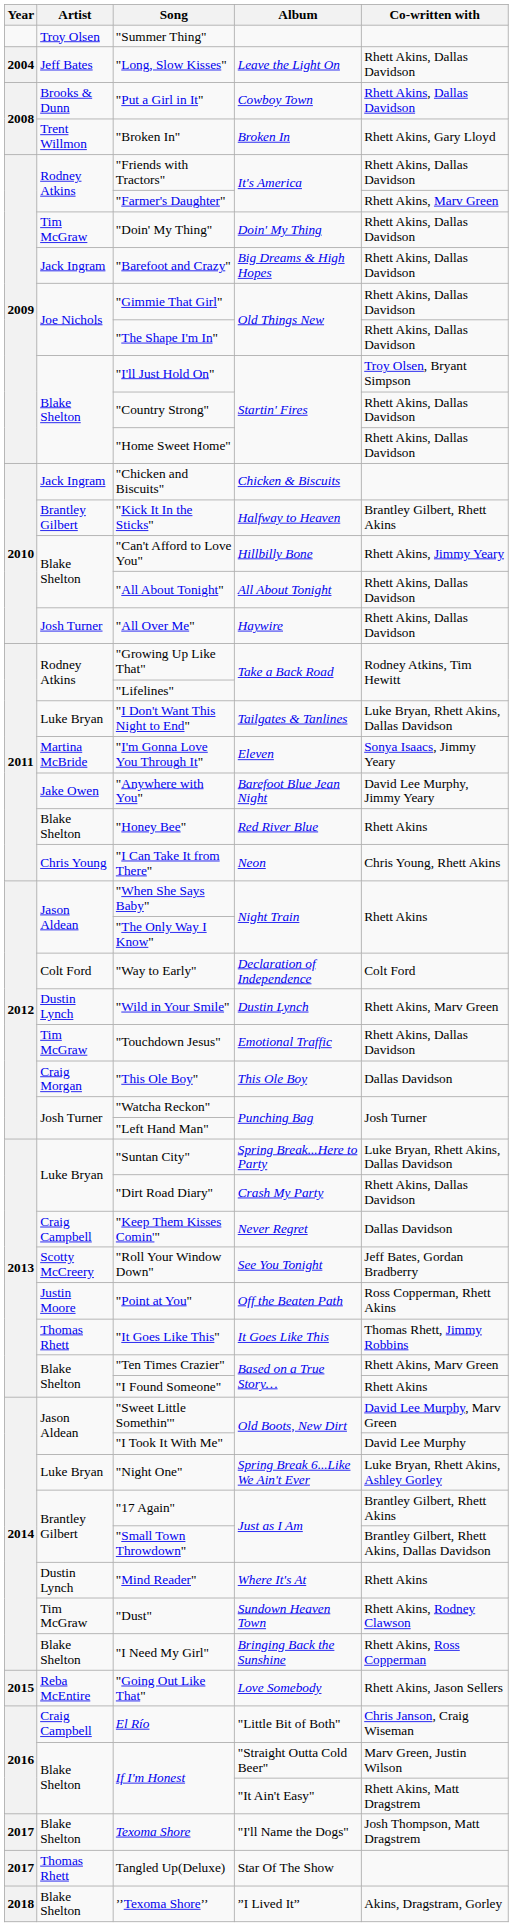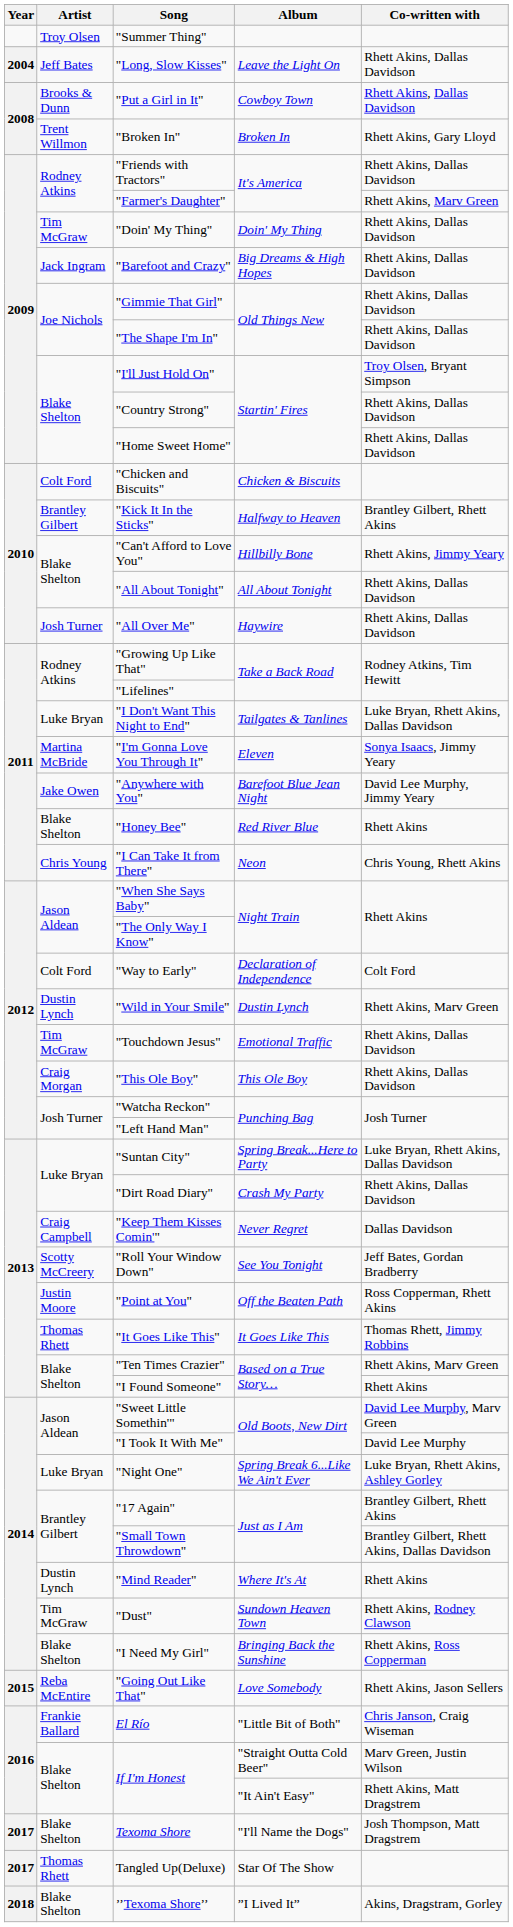 <table class="wikitable">
 <tr>
 <th scope="col">Year</th>
 <th scope="col">Artist</th>
 <th scope="col">Song</th>
 <th scope="col">Album</th>
 <th scope="col">Co-written with</th>
 </tr>
 <tr>
 <td></td>
 <td><a href='#'>Troy Olsen</a></td>
 <td>"Summer Thing"</td>
 <td></td>
 <td></td>
 </tr>
 <tr>
 <th>2004</th>
 <td><a href='#'>Jeff Bates</a></td>
 <td>"<a href='#'>Long, Slow Kisses</a>"</td>
 <td><em><a href='#'>Leave the Light On</a></em></td>
 <td>Rhett Akins, Dallas Davidson</td>
 </tr>
 <tr>
 <th rowspan="2">2008</th>
 <td><a href='#'>Brooks & Dunn</a></td>
 <td>"<a href='#'>Put a Girl in It</a>"</td>
 <td><em><a href='#'>Cowboy Town</a></em></td>
 <td><a href='#'>Rhett Akins</a>, <a href='#'>Dallas Davidson</a></td>
 </tr>
 <tr>
 <td><a href='#'>Trent Willmon</a></td>
 <td>"Broken In"</td>
 <td><em><a href='#'>Broken In</a></em></td>
 <td>Rhett Akins, Gary Lloyd</td>
 </tr>
 <tr>
 <th rowspan="9">2009</th>
 <td rowspan="2"><a href='#'>Rodney Atkins</a></td>
 <td>"Friends with Tractors"</td>
 <td rowspan="2"><em><a href='#'>It's America</a></em></td>
 <td>Rhett Akins, Dallas Davidson</td>
 </tr>
 <tr>
 <td>"<a href='#'>Farmer's Daughter</a>"</td>
 <td>Rhett Akins, <a href='#'>Marv Green</a></td>
 </tr>
 <tr>
 <td><a href='#'>Tim McGraw</a></td>
 <td>"Doin' My Thing"</td>
 <td><em><a href='#'>Doin' My Thing</a></em></td>
 <td>Rhett Akins, Dallas Davidson</td>
 </tr>
 <tr>
 <td><a href='#'>Jack Ingram</a></td>
 <td>"<a href='#'>Barefoot and Crazy</a>"</td>
 <td><em><a href='#'>Big Dreams & High Hopes</a></em></td>
 <td>Rhett Akins, Dallas Davidson</td>
 </tr>
 <tr>
 <td rowspan="2"><a href='#'>Joe Nichols</a></td>
 <td>"<a href='#'>Gimmie That Girl</a>"</td>
 <td rowspan="2"><em><a href='#'>Old Things New</a></em></td>
 <td>Rhett Akins, Dallas Davidson</td>
 </tr>
 <tr>
 <td>"<a href='#'>The Shape I'm In</a>"</td>
 <td>Rhett Akins, Dallas Davidson</td>
 </tr>
 <tr>
 <td rowspan="3"><a href='#'>Blake Shelton</a></td>
 <td>"<a href='#'>I'll Just Hold On</a>"</td>
 <td rowspan="3"><em><a href='#'>Startin' Fires</a></em></td>
 <td><a href='#'>Troy Olsen</a>, Bryant Simpson</td>
 </tr>
 <tr>
 <td>"Country Strong"</td>
 <td>Rhett Akins, Dallas Davidson</td>
 </tr>
 <tr>
 <td>"Home Sweet Home"</td>
 <td>Rhett Akins, Dallas Davidson</td>
 </tr>
 <tr>
 <th rowspan="5">2010</th>
-<td><a href='#'>Jack Ingram</a></td>
+<td><a href='#'>Colt Ford</a></td>
 <td>"Chicken and Biscuits"</td>
 <td><em><a href='#'>Chicken & Biscuits</a></em></td>
 <td></td>
 </tr>
 <tr>
 <td><a href='#'>Brantley Gilbert</a></td>
 <td>"<a href='#'>Kick It In the Sticks</a>"</td>
 <td><em><a href='#'>Halfway to Heaven</a></em></td>
 <td>Brantley Gilbert, Rhett Akins</td>
 </tr>
 <tr>
 <td rowspan="2">Blake Shelton</td>
 <td>"Can't Afford to Love You"</td>
 <td><em><a href='#'>Hillbilly Bone</a></em></td>
 <td>Rhett Akins, <a href='#'>Jimmy Yeary</a></td>
 </tr>
 <tr>
 <td>"<a href='#'>All About Tonight</a>"</td>
 <td><em><a href='#'>All About Tonight</a></em></td>
 <td>Rhett Akins, Dallas Davidson</td>
 </tr>
 <tr>
 <td><a href='#'>Josh Turner</a></td>
 <td>"<a href='#'>All Over Me</a>"</td>
 <td><em><a href='#'>Haywire</a></em></td>
 <td>Rhett Akins, Dallas Davidson</td>
 </tr>
 <tr>
 <th rowspan="7">2011</th>
 <td rowspan="2">Rodney Atkins</td>
 <td>"Growing Up Like That"</td>
 <td rowspan="2"><em><a href='#'>Take a Back Road</a></em></td>
 <td rowspan="2">Rodney Atkins, Tim Hewitt</td>
 </tr>
 <tr>
 <td>"Lifelines"</td>
 </tr>
 <tr>
 <td>Luke Bryan</td>
 <td>"<a href='#'>I Don't Want This Night to End</a>"</td>
 <td><em><a href='#'>Tailgates & Tanlines</a></em></td>
 <td>Luke Bryan, Rhett Akins, Dallas Davidson</td>
 </tr>
 <tr>
 <td><a href='#'>Martina McBride</a></td>
 <td>"<a href='#'>I'm Gonna Love You Through It</a>"</td>
 <td><em><a href='#'>Eleven</a></em></td>
 <td><a href='#'>Sonya Isaacs</a>, Jimmy Yeary</td>
 </tr>
 <tr>
 <td><a href='#'>Jake Owen</a></td>
 <td>"<a href='#'>Anywhere with You</a>"</td>
 <td><em><a href='#'>Barefoot Blue Jean Night</a></em></td>
 <td>David Lee Murphy, Jimmy Yeary</td>
 </tr>
 <tr>
 <td>Blake Shelton</td>
 <td>"<a href='#'>Honey Bee</a>"</td>
 <td><em><a href='#'>Red River Blue</a></em></td>
 <td>Rhett Akins</td>
 </tr>
 <tr>
 <td><a href='#'>Chris Young</a></td>
 <td>"<a href='#'>I Can Take It from There</a>"</td>
 <td><em><a href='#'>Neon</a></em></td>
 <td>Chris Young, Rhett Akins</td>
 </tr>
 <tr>
 <th rowspan="8">2012</th>
 <td rowspan="2"><a href='#'>Jason Aldean</a></td>
 <td>"<a href='#'>When She Says Baby</a>"</td>
 <td rowspan="2"><em><a href='#'>Night Train</a></em></td>
 <td rowspan="2">Rhett Akins</td>
 </tr>
 <tr>
 <td>"<a href='#'>The Only Way I Know</a>"</td>
 </tr>
 <tr>
 <td>Colt Ford</td>
 <td>"Way to Early"</td>
 <td><em><a href='#'>Declaration of Independence</a></em></td>
 <td>Colt Ford</td>
 </tr>
 <tr>
 <td><a href='#'>Dustin Lynch</a></td>
 <td>"<a href='#'>Wild in Your Smile</a>"</td>
 <td><em><a href='#'>Dustin Lynch</a></em></td>
 <td>Rhett Akins, Marv Green</td>
 </tr>
 <tr>
 <td><a href='#'>Tim McGraw</a></td>
 <td>"Touchdown Jesus"</td>
 <td><em><a href='#'>Emotional Traffic</a></em></td>
 <td>Rhett Akins, Dallas Davidson</td>
 </tr>
 <tr>
 <td><a href='#'>Craig Morgan</a></td>
 <td>"<a href='#'>This Ole Boy</a>"</td>
 <td><em><a href='#'>This Ole Boy</a></em></td>
-<td>Dallas Davidson</td>
+<td>Rhett Akins, Dallas Davidson</td>
 </tr>
 <tr>
 <td rowspan="2">Josh Turner</td>
 <td>"Watcha Reckon"</td>
 <td rowspan="2"><em><a href='#'>Punching Bag</a></em></td>
 <td rowspan="2">Josh Turner</td>
 </tr>
 <tr>
 <td>"Left Hand Man"</td>
 </tr>
 <tr>
 <th rowspan="8">2013</th>
 <td rowspan="2">Luke Bryan</td>
 <td>"Suntan City"</td>
 <td><em><a href='#'>Spring Break...Here to Party</a></em></td>
 <td>Luke Bryan, Rhett Akins, Dallas Davidson</td>
 </tr>
 <tr>
 <td>"Dirt Road Diary"</td>
 <td><em><a href='#'>Crash My Party</a></em></td>
 <td>Rhett Akins, Dallas Davidson</td>
 </tr>
 <tr>
 <td><a href='#'>Craig Campbell</a></td>
 <td>"<a href='#'>Keep Them Kisses Comin'</a>"</td>
 <td><em><a href='#'>Never Regret</a></em></td>
 <td>Dallas Davidson</td>
 </tr>
 <tr>
 <td><a href='#'>Scotty McCreery</a></td>
 <td>"Roll Your Window Down"</td>
 <td><em><a href='#'>See You Tonight</a></em></td>
 <td>Jeff Bates, Gordan Bradberry</td>
 </tr>
 <tr>
 <td><a href='#'>Justin Moore</a></td>
 <td>"<a href='#'>Point at You</a>"</td>
 <td><em><a href='#'>Off the Beaten Path</a></em></td>
 <td>Ross Copperman, Rhett Akins</td>
 </tr>
 <tr>
 <td><a href='#'>Thomas Rhett</a></td>
 <td>"<a href='#'>It Goes Like This</a>"</td>
 <td><em><a href='#'>It Goes Like This</a></em></td>
 <td>Thomas Rhett, <a href='#'>Jimmy Robbins</a></td>
 </tr>
 <tr>
 <td rowspan="2">Blake Shelton</td>
 <td>"Ten Times Crazier"</td>
 <td rowspan="2"><em><a href='#'>Based on a True Story…</a></em></td>
 <td>Rhett Akins, Marv Green</td>
 </tr>
 <tr>
 <td>"I Found Someone"</td>
 <td>Rhett Akins</td>
 </tr>
 <tr>
 <th rowspan="8">2014</th>
 <td rowspan="2">Jason Aldean</td>
 <td>"Sweet Little Somethin'"</td>
 <td rowspan="2"><em><a href='#'>Old Boots, New Dirt</a></em></td>
 <td><a href='#'>David Lee Murphy</a>, Marv Green</td>
 </tr>
 <tr>
 <td>"I Took It With Me"</td>
 <td>David Lee Murphy</td>
 </tr>
 <tr>
 <td>Luke Bryan</td>
 <td>"Night One"</td>
 <td><em><a href='#'>Spring Break 6...Like We Ain't Ever</a></em></td>
 <td>Luke Bryan, Rhett Akins, <a href='#'>Ashley Gorley</a></td>
 </tr>
 <tr>
 <td rowspan="2">Brantley Gilbert</td>
 <td>"17 Again"</td>
 <td rowspan="2"><em><a href='#'>Just as I Am</a></em></td>
 <td>Brantley Gilbert, Rhett Akins</td>
 </tr>
 <tr>
 <td>"<a href='#'>Small Town Throwdown</a>"</td>
 <td>Brantley Gilbert, Rhett Akins, Dallas Davidson</td>
 </tr>
 <tr>
 <td>Dustin Lynch</td>
 <td>"<a href='#'>Mind Reader</a>"</td>
 <td><em><a href='#'>Where It's At</a></em></td>
 <td>Rhett Akins</td>
 </tr>
 <tr>
 <td>Tim McGraw</td>
 <td>"Dust"</td>
 <td><em><a href='#'>Sundown Heaven Town</a></em></td>
 <td>Rhett Akins, <a href='#'>Rodney Clawson</a></td>
 </tr>
 <tr>
 <td>Blake Shelton</td>
 <td>"I Need My Girl"</td>
 <td><em><a href='#'>Bringing Back the Sunshine</a></em></td>
 <td>Rhett Akins, <a href='#'>Ross Copperman</a></td>
 </tr>
 <tr>
 <th>2015</th>
 <td><a href='#'>Reba McEntire</a></td>
 <td>"<a href='#'>Going Out Like That</a>"</td>
 <td><em><a href='#'>Love Somebody</a></em></td>
 <td>Rhett Akins, Jason Sellers</td>
 </tr>
 <tr>
 <th rowspan="3">2016</th>
-<td><a href='#'>Craig Campbell</a></td>
+<td><a href='#'>Frankie Ballard</a></td>
 <td><em><a href='#'>El Río</a></em></td>
 <td>"Little Bit of Both"</td>
 <td><a href='#'>Chris Janson</a>, Craig Wiseman</td>
 </tr>
 <tr>
 <td rowspan="2">Blake Shelton</td>
 <td rowspan="2"><em><a href='#'>If I'm Honest</a></em></td>
 <td>"Straight Outta Cold Beer"</td>
 <td>Marv Green, Justin Wilson</td>
 </tr>
 <tr>
 <td>"It Ain't Easy"</td>
 <td>Rhett Akins, Matt Dragstrem</td>
 </tr>
 <tr>
 <th>2017</th>
 <td>Blake Shelton</td>
 <td><em><a href='#'>Texoma Shore</a></em></td>
 <td>"I'll Name the Dogs"</td>
 <td>Josh Thompson, Matt Dragstrem</td>
 </tr>
 <tr>
 <th>2017</th>
 <td><a href='#'>Thomas Rhett</a></td>
 <td rowspan=“2”>Tangled Up(Deluxe)</td>
 <td rowspan=“2”>Star Of The Show</td>
 </tr>
 <tr>
 <th>2018</th>
 <td>Blake Shelton</td>
 <td>’’<a href='#'>Texoma Shore</a>’’</td>
 <td>”I Lived It”</td>
 <td>Akins, Dragstram, Gorley</td>
 </tr>
 </table>
